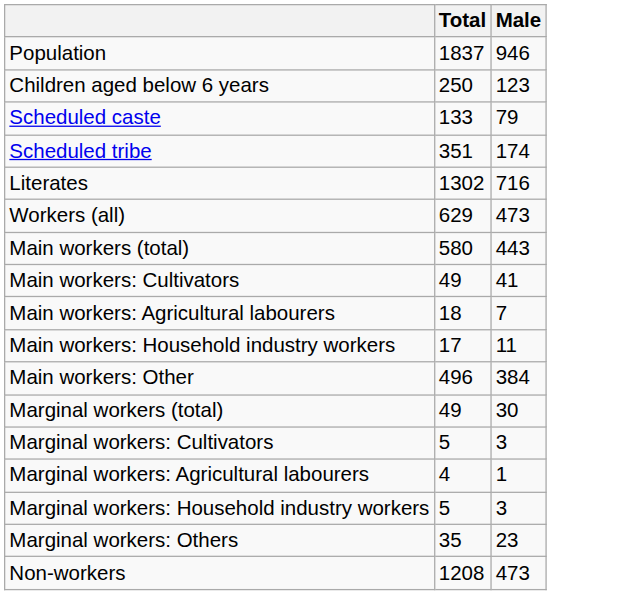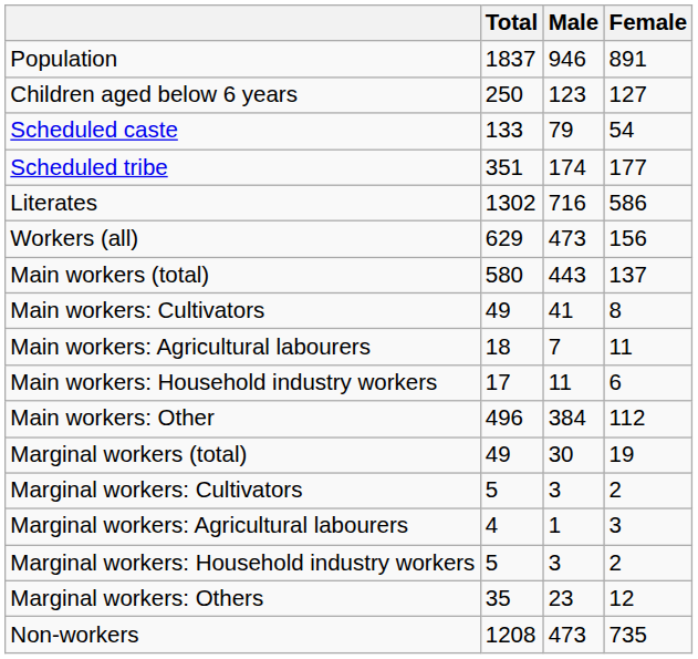 <table class="wikitable sortable">
 <tr>
 <th></th>
 <th>Total</th>
 <th>Male</th>
+<th>Female</th>
 </tr>
 <tr>
 <td>Population</td>
 <td>1837</td>
 <td>946</td>
+<td>891</td>
 </tr>
 <tr>
 <td>Children aged below 6 years</td>
 <td>250</td>
 <td>123</td>
+<td>127</td>
 </tr>
 <tr>
 <td><a href='#'>Scheduled caste</a></td>
 <td>133</td>
 <td>79</td>
+<td>54</td>
 </tr>
 <tr>
 <td><a href='#'>Scheduled tribe</a></td>
 <td>351</td>
 <td>174</td>
+<td>177</td>
 </tr>
 <tr>
 <td>Literates</td>
 <td>1302</td>
 <td>716</td>
+<td>586</td>
 </tr>
 <tr>
 <td>Workers (all)</td>
 <td>629</td>
 <td>473</td>
+<td>156</td>
 </tr>
 <tr>
 <td>Main workers (total)</td>
 <td>580</td>
 <td>443</td>
+<td>137</td>
 </tr>
 <tr>
 <td>Main workers: Cultivators</td>
 <td>49</td>
 <td>41</td>
+<td>8</td>
 </tr>
 <tr>
 <td>Main workers: Agricultural labourers</td>
 <td>18</td>
 <td>7</td>
+<td>11</td>
 </tr>
 <tr>
 <td>Main workers: Household industry workers</td>
 <td>17</td>
 <td>11</td>
+<td>6</td>
 </tr>
 <tr>
 <td>Main workers: Other</td>
 <td>496</td>
 <td>384</td>
+<td>112</td>
 </tr>
 <tr>
 <td>Marginal workers (total)</td>
 <td>49</td>
 <td>30</td>
+<td>19</td>
 </tr>
 <tr>
 <td>Marginal workers: Cultivators</td>
 <td>5</td>
 <td>3</td>
+<td>2</td>
 </tr>
 <tr>
 <td>Marginal workers: Agricultural labourers</td>
 <td>4</td>
 <td>1</td>
+<td>3</td>
 </tr>
 <tr>
 <td>Marginal workers: Household industry workers</td>
 <td>5</td>
 <td>3</td>
+<td>2</td>
 </tr>
 <tr>
 <td>Marginal workers: Others</td>
 <td>35</td>
 <td>23</td>
+<td>12</td>
 </tr>
 <tr>
 <td>Non-workers</td>
 <td>1208</td>
 <td>473</td>
+<td>735</td>
 </tr>
 </table>
